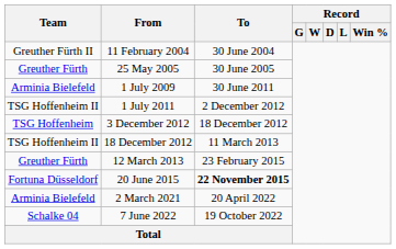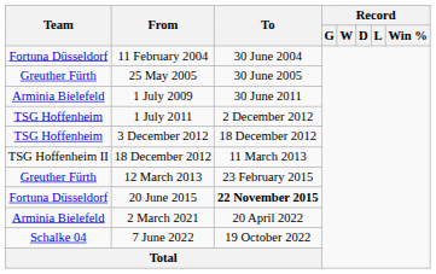 <table class="wikitable" style="text-align: center">
 <tr>
 <th rowspan="2">Team</th>
 <th rowspan="2">From</th>
 <th rowspan="2">To</th>
 <th colspan="5">Record</th>
 </tr>
 <tr>
 <th>G</th>
 <th>W</th>
 <th>D</th>
 <th>L</th>
 <th>Win %</th>
 </tr>
 <tr>
-<td>Greuther Fürth II</td>
+<td><a href='#'>Fortuna Düsseldorf</a></td>
 <td>11 February 2004</td>
 <td>30 June 2004<br></td>
 </tr>
 <tr>
 <td><a href='#'>Greuther Fürth</a></td>
 <td>25 May 2005</td>
 <td>30 June 2005<br></td>
 </tr>
 <tr>
 <td><a href='#'>Arminia Bielefeld</a></td>
 <td>1 July 2009</td>
 <td>30 June 2011<br></td>
 </tr>
 <tr>
-<td>TSG Hoffenheim II</td>
+<td><a href='#'>TSG Hoffenheim</a></td>
 <td>1 July 2011</td>
 <td>2 December 2012<br></td>
 </tr>
 <tr>
 <td><a href='#'>TSG Hoffenheim</a></td>
 <td>3 December 2012</td>
 <td>18 December 2012<br></td>
 </tr>
 <tr>
 <td>TSG Hoffenheim II</td>
 <td>18 December 2012</td>
 <td>11 March 2013<br></td>
 </tr>
 <tr>
 <td><a href='#'>Greuther Fürth</a></td>
 <td>12 March 2013</td>
 <td>23 February 2015<br></td>
 </tr>
 <tr>
 <td><a href='#'>Fortuna Düsseldorf</a></td>
 <td>20 June 2015</td>
 <td><strong>22 November 2015<br></strong></td>
 </tr>
 <tr>
 <td><a href='#'>Arminia Bielefeld</a></td>
 <td>2 March 2021</td>
 <td>20 April 2022<br></td>
 </tr>
 <tr>
 <td><a href='#'>Schalke 04</a></td>
 <td>7 June 2022</td>
 <td>19 October 2022<br></td>
 </tr>
 <tr>
 <th colspan="3">Total<br></th>
 </tr>
 </table>
